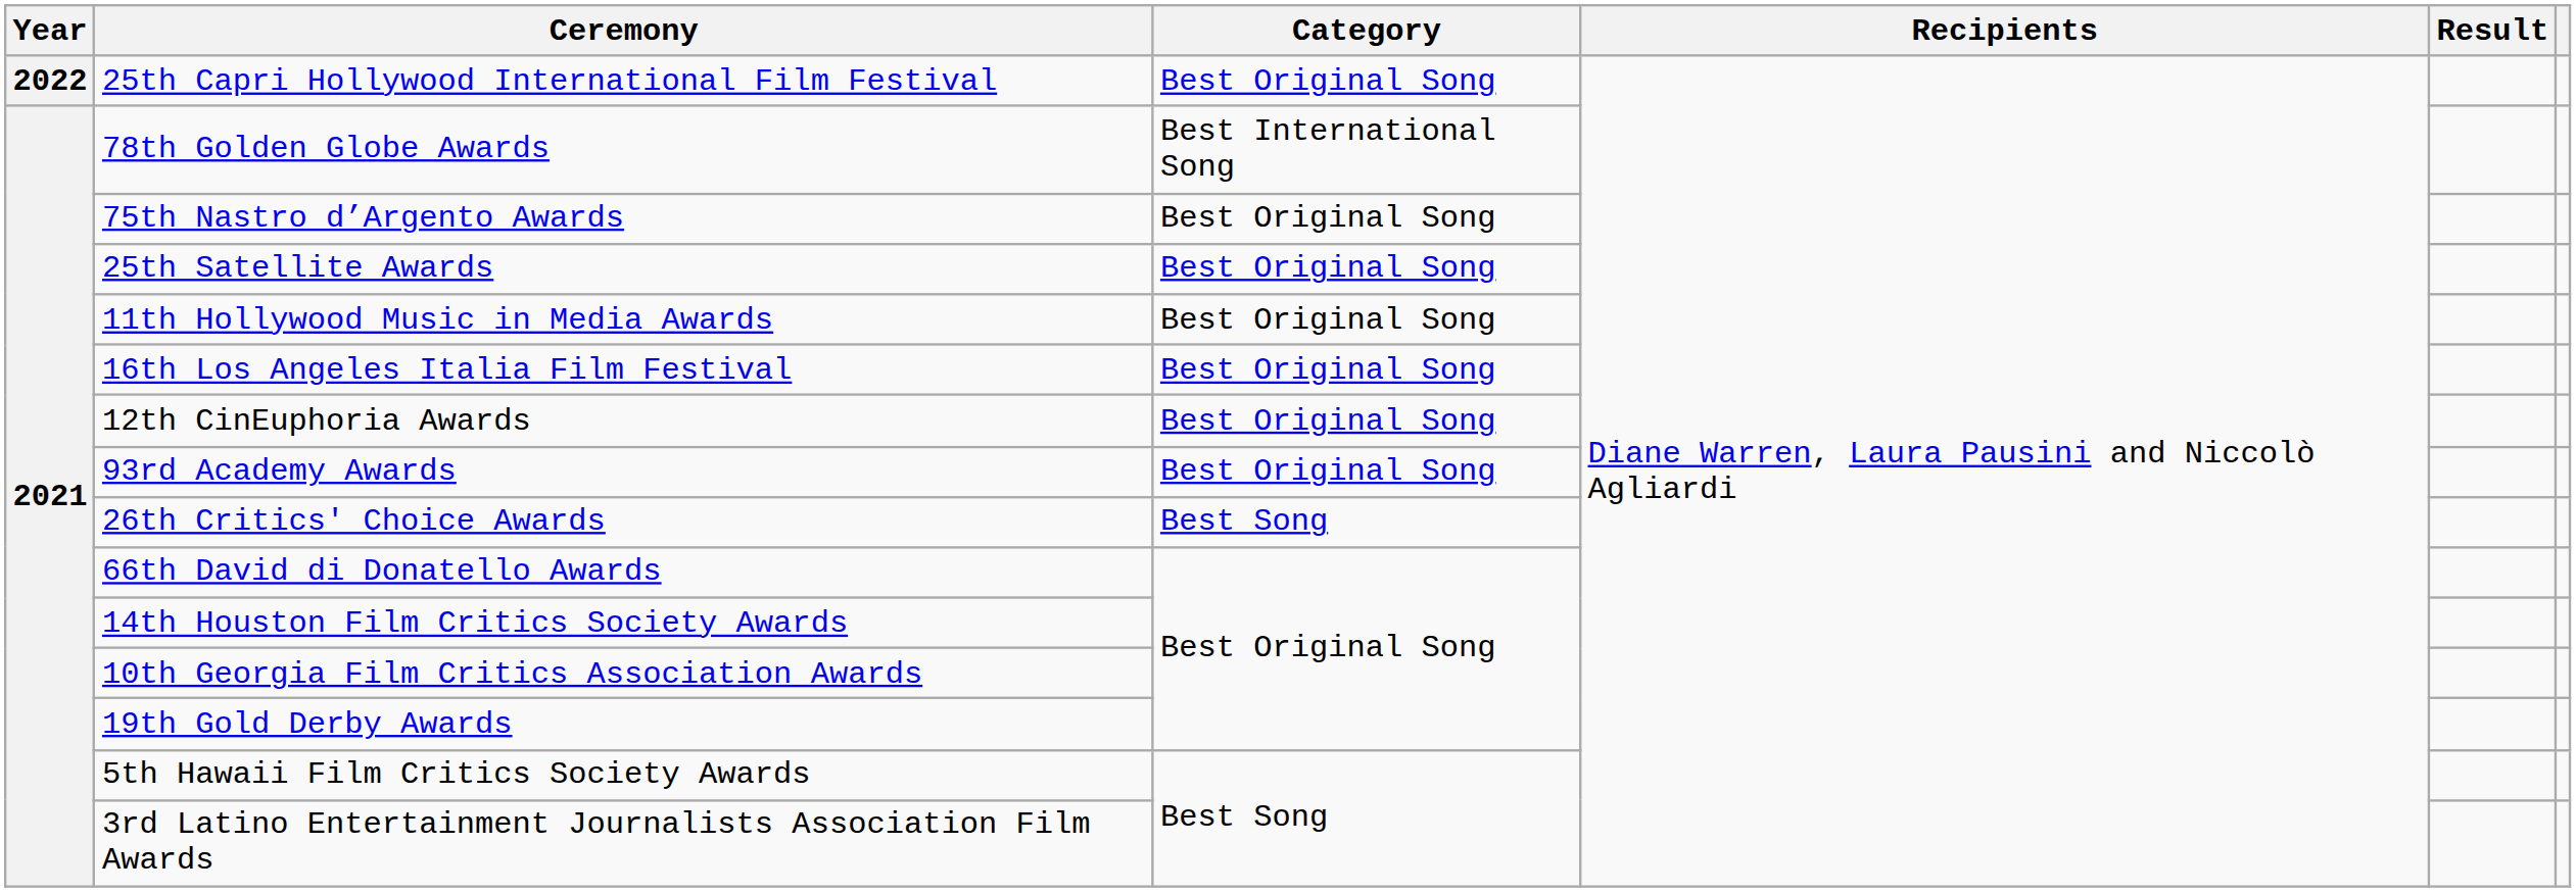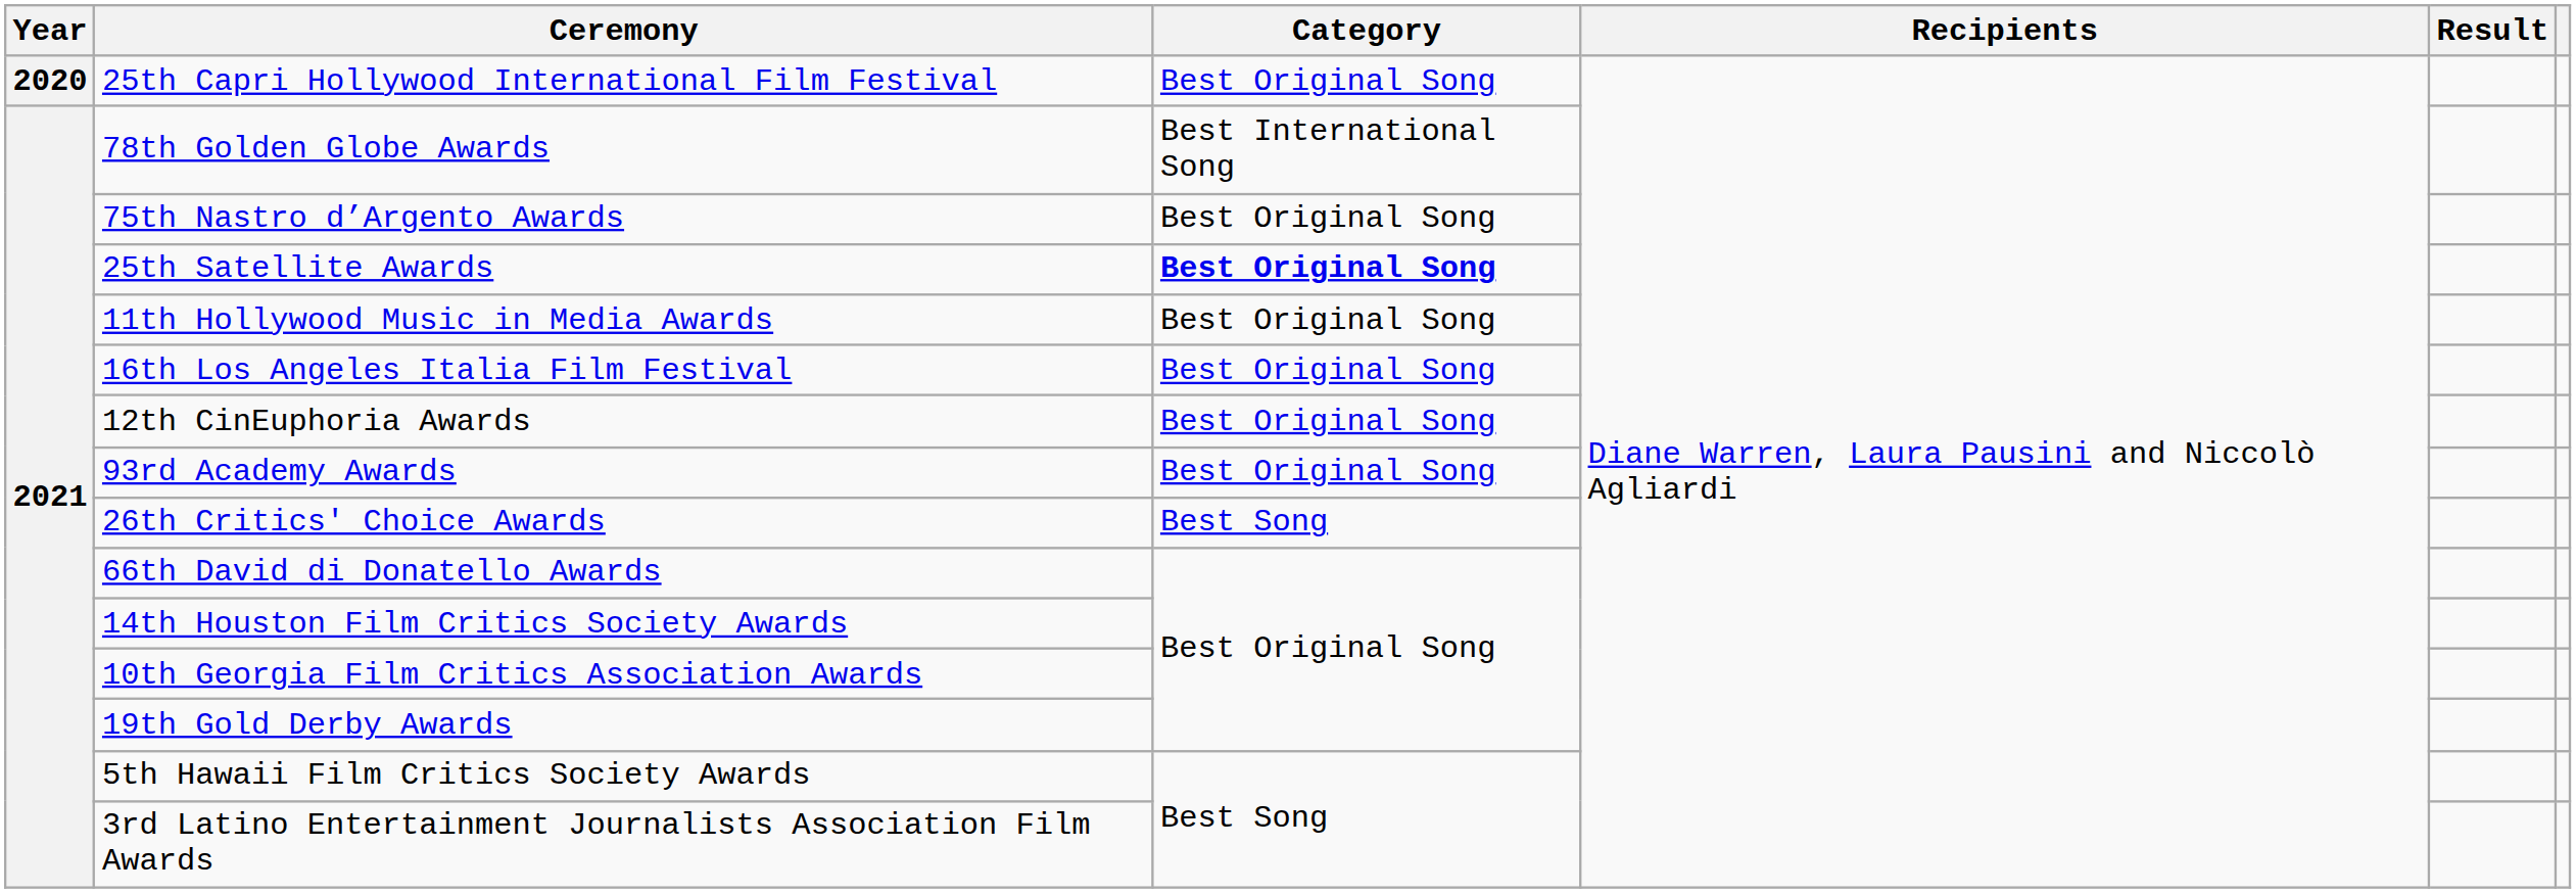 <table class="wikitable sortable plainrowheaders" style="width: 85%;">
 <tr>
 <th scope="col">Year</th>
 <th scope="col">Ceremony</th>
 <th scope="col">Category</th>
 <th scope="col">Recipients</th>
 <th scope="col">Result</th>
 <th scope="col" class="unsortable"></th>
 </tr>
 <tr>
-<th scope="row" style="text-align:center;">2022</th>
+<th scope="row" style="text-align:center;">2020</th>
 <td><a href='#'>25th Capri Hollywood International Film Festival</a></td>
 <td><a href='#'>Best Original Song</a></td>
 <td rowspan=20><a href='#'>Diane Warren</a>, <a href='#'>Laura Pausini</a> and Niccolò Agliardi</td>
 <td></td>
 <td style="text-align:center;"></td>
 </tr>
 <tr>
 <th rowspan="19" scope="row" style="text-align:center;">2021</th>
 <td><a href='#'>78th Golden Globe Awards</a></td>
 <td>Best International Song</td>
 <td></td>
 <td style="text-align:center;"></td>
 </tr>
 <tr>
 <td><a href='#'>75th Nastro d’Argento Awards</a></td>
 <td>Best Original Song</td>
 <td></td>
 <td style="text-align:center;"></td>
 </tr>
 <tr>
 <td><a href='#'>25th Satellite Awards</a></td>
-<td><a href='#'>Best Original Song</a></td>
+<td><strong><a href='#'>Best Original Song</a></strong></td>
 <td></td>
 <td style="text-align:center;"></td>
 </tr>
 <tr>
 <td><a href='#'>11th Hollywood Music in Media Awards</a></td>
 <td>Best Original Song</td>
 <td></td>
 <td style="text-align:center;"></td>
 </tr>
 <tr>
 <td><a href='#'>16th Los Angeles Italia Film Festival</a></td>
 <td><a href='#'>Best Original Song</a></td>
 <td></td>
 <td style="text-align:center;"></td>
 </tr>
 <tr>
 <td>12th CinEuphoria Awards</td>
 <td><a href='#'>Best Original Song</a></td>
 <td></td>
 <td style="text-align:center;"></td>
 </tr>
 <tr>
 <td><a href='#'>93rd Academy Awards</a></td>
 <td><a href='#'>Best Original Song</a></td>
 <td></td>
 <td style="text-align:center;"></td>
 </tr>
 <tr>
 <td><a href='#'>26th Critics' Choice Awards</a></td>
 <td><a href='#'>Best Song</a></td>
 <td></td>
 <td style="text-align:center;"></td>
 </tr>
 <tr>
 <td><a href='#'>66th David di Donatello Awards</a></td>
 <td rowspan=4>Best Original Song</td>
 <td></td>
 <td style="text-align:center;"></td>
 </tr>
 <tr>
 <td><a href='#'>14th Houston Film Critics Society Awards</a></td>
 <td></td>
 <td style="text-align:center;"></td>
 </tr>
 <tr>
 <td><a href='#'>10th Georgia Film Critics Association Awards</a></td>
 <td></td>
 <td style="text-align:center;"></td>
 </tr>
 <tr>
 <td><a href='#'>19th Gold Derby Awards</a></td>
 <td></td>
 <td style="text-align:center;"></td>
 </tr>
 <tr>
 <td>5th Hawaii Film Critics Society Awards</td>
 <td rowspan=2>Best Song</td>
 <td></td>
 <td style="text-align:center;"></td>
 </tr>
 <tr>
 <td>3rd Latino Entertainment Journalists Association Film Awards</td>
 <td></td>
 <td style="text-align:center;"></td>
 </tr>
 </table>
